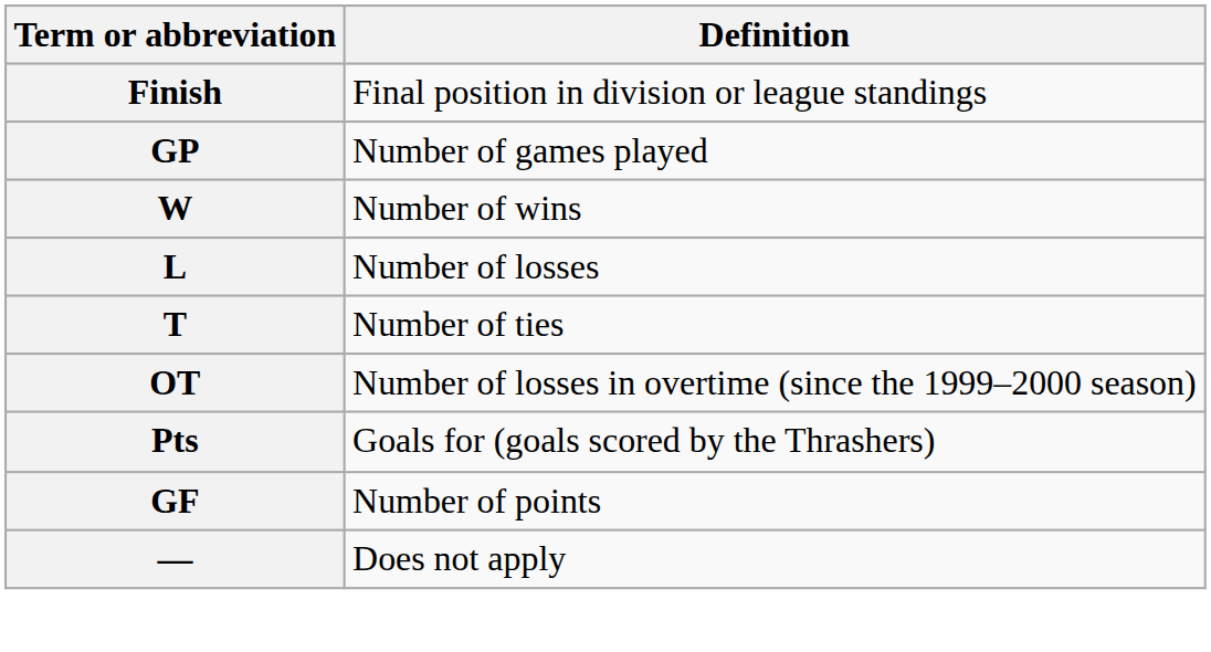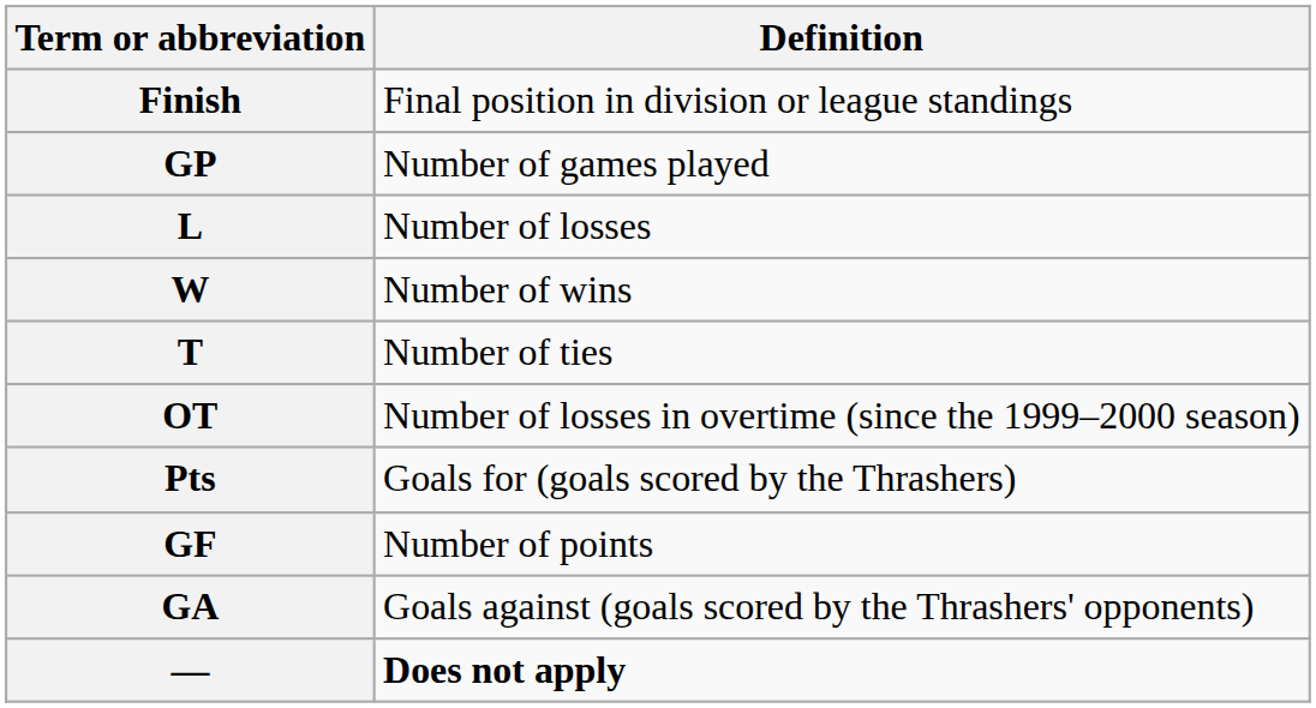 <table class="wikitable" style="font-size:95%">
 <tr>
 <th scope="col">Term or abbreviation</th>
 <th scope="col">Definition</th>
 </tr>
 <tr>
 <th scope="row">Finish</th>
 <td>Final position in division or league standings</td>
 </tr>
 <tr>
 <th scope="row">GP</th>
 <td>Number of games played</td>
 </tr>
 <tr>
+<th scope="row">L</th>
+<td>Number of losses</td>
+</tr>
+<tr>
 <th scope="row">W</th>
 <td>Number of wins</td>
-</tr>
-<tr>
-<th scope="row">L</th>
-<td>Number of losses</td>
 </tr>
 <tr>
 <th scope="row">T</th>
 <td>Number of ties</td>
 </tr>
 <tr>
 <th scope="row">OT</th>
 <td>Number of losses in overtime (since the 1999–2000 season)</td>
 </tr>
 <tr>
 <th scope="row">Pts</th>
 <td>Goals for (goals scored by the Thrashers)</td>
 </tr>
 <tr>
 <th scope="row">GF</th>
 <td>Number of points</td>
 </tr>
 <tr>
+<th scope="row">GA</th>
+<td>Goals against (goals scored by the Thrashers' opponents)</td>
+</tr>
+<tr>
 <th scope="row">—</th>
-<td>Does not apply</td>
+<td><strong>Does not apply</strong></td>
 </tr>
 </table>
